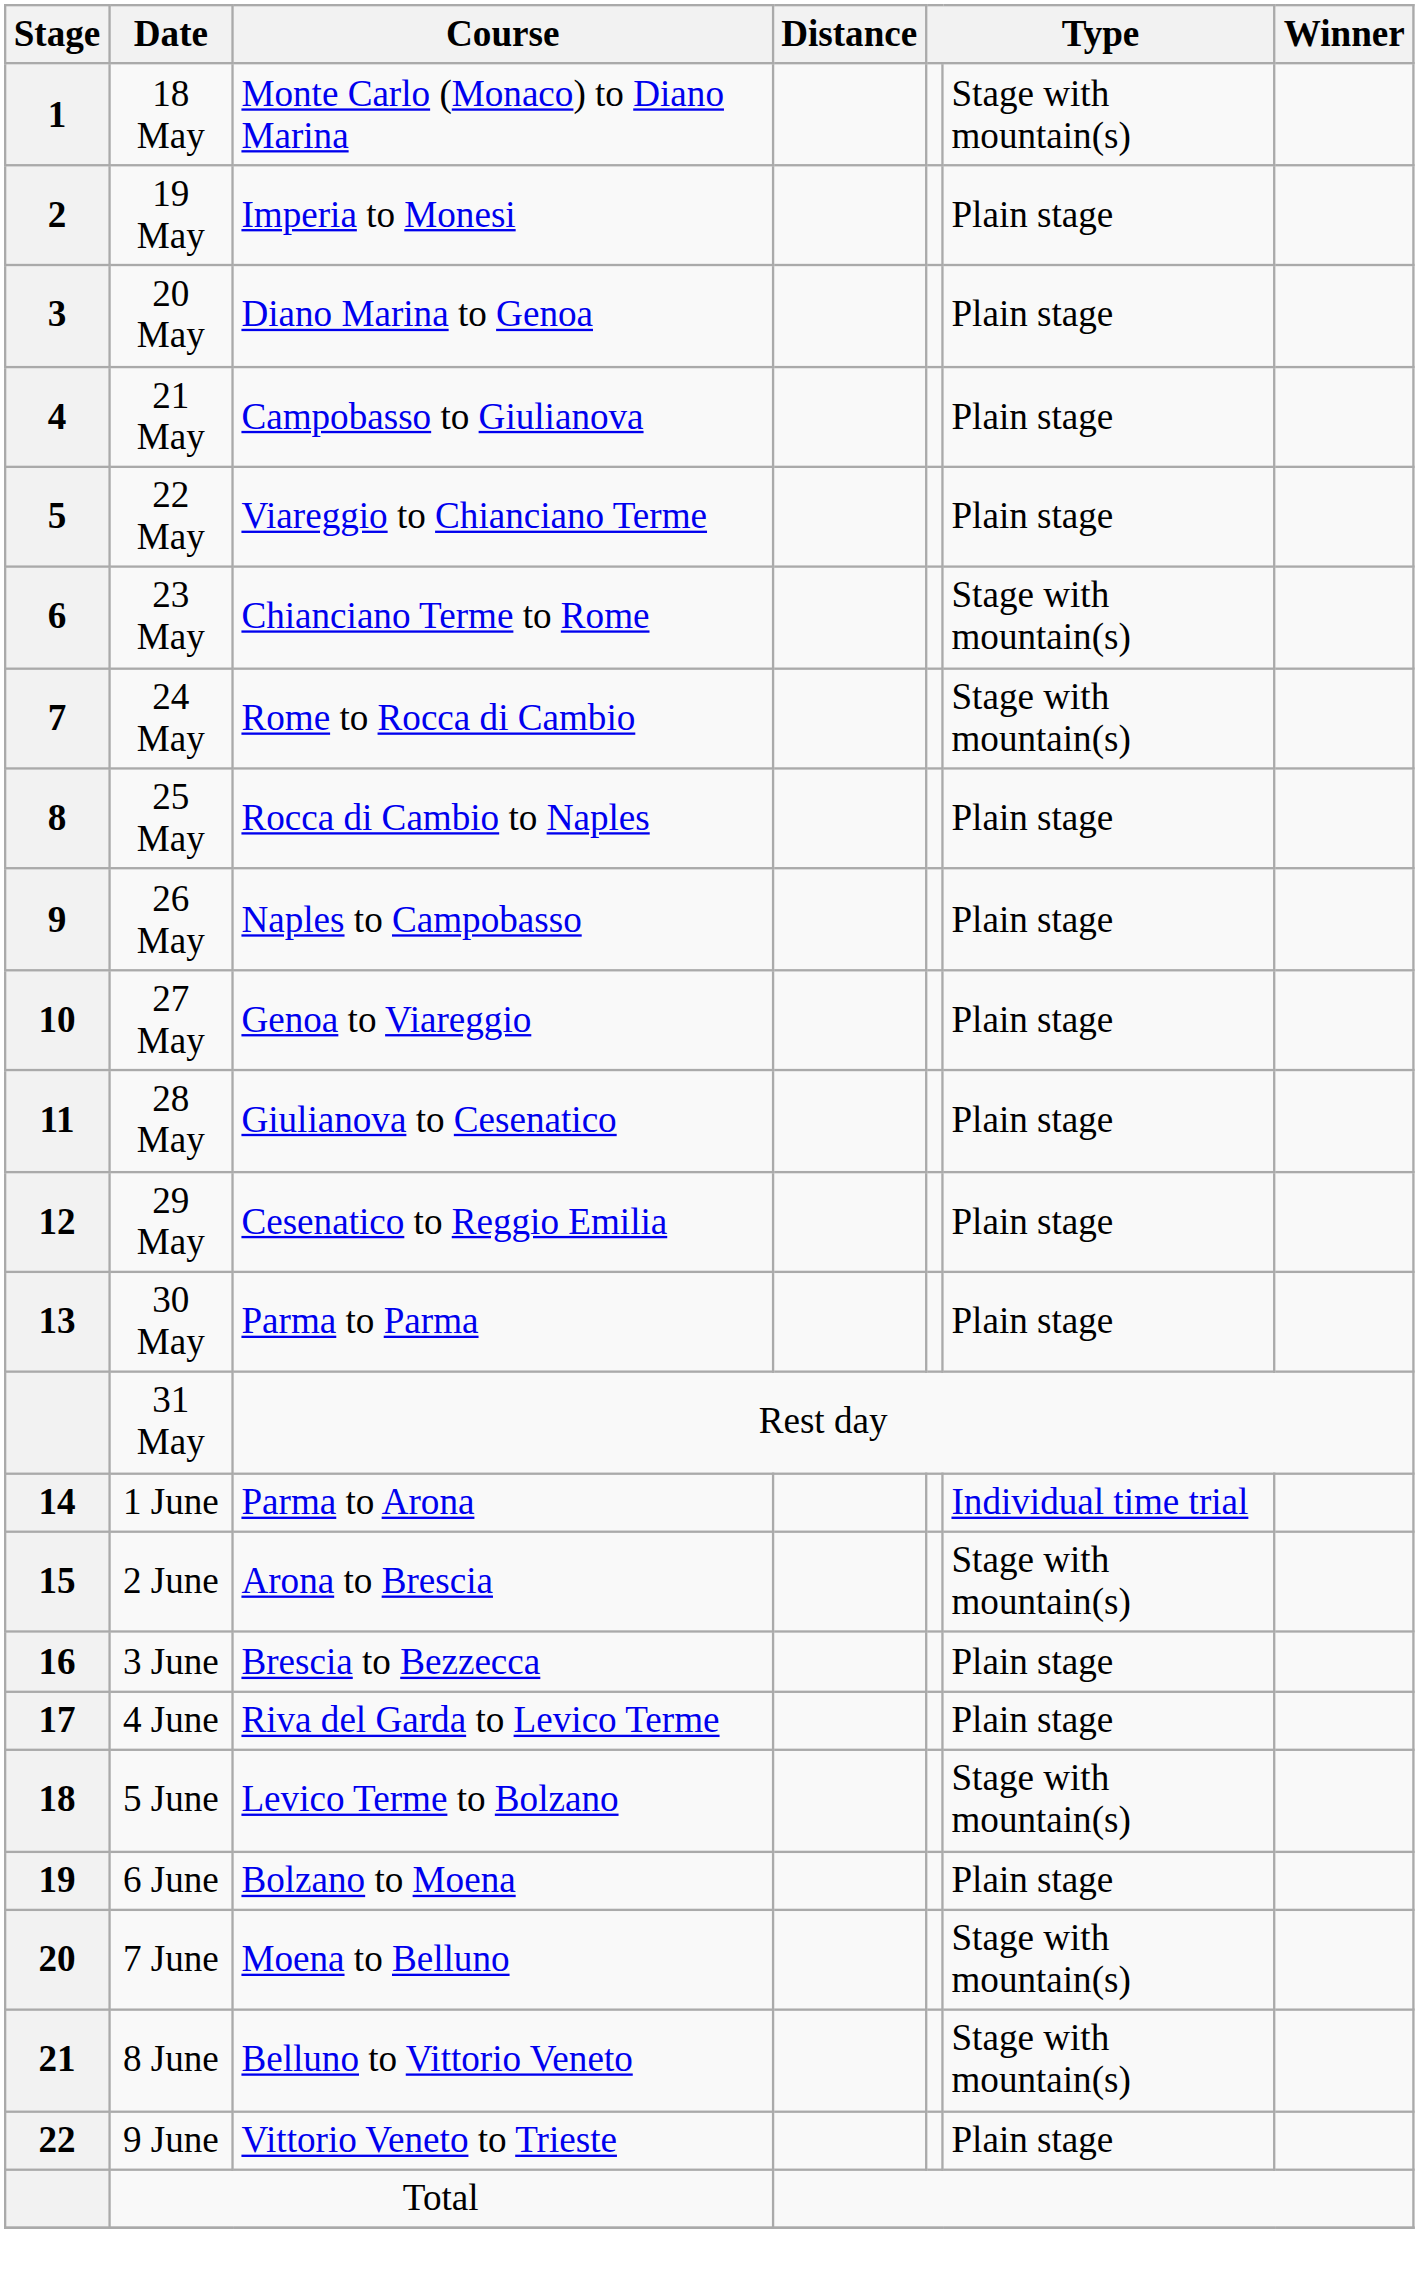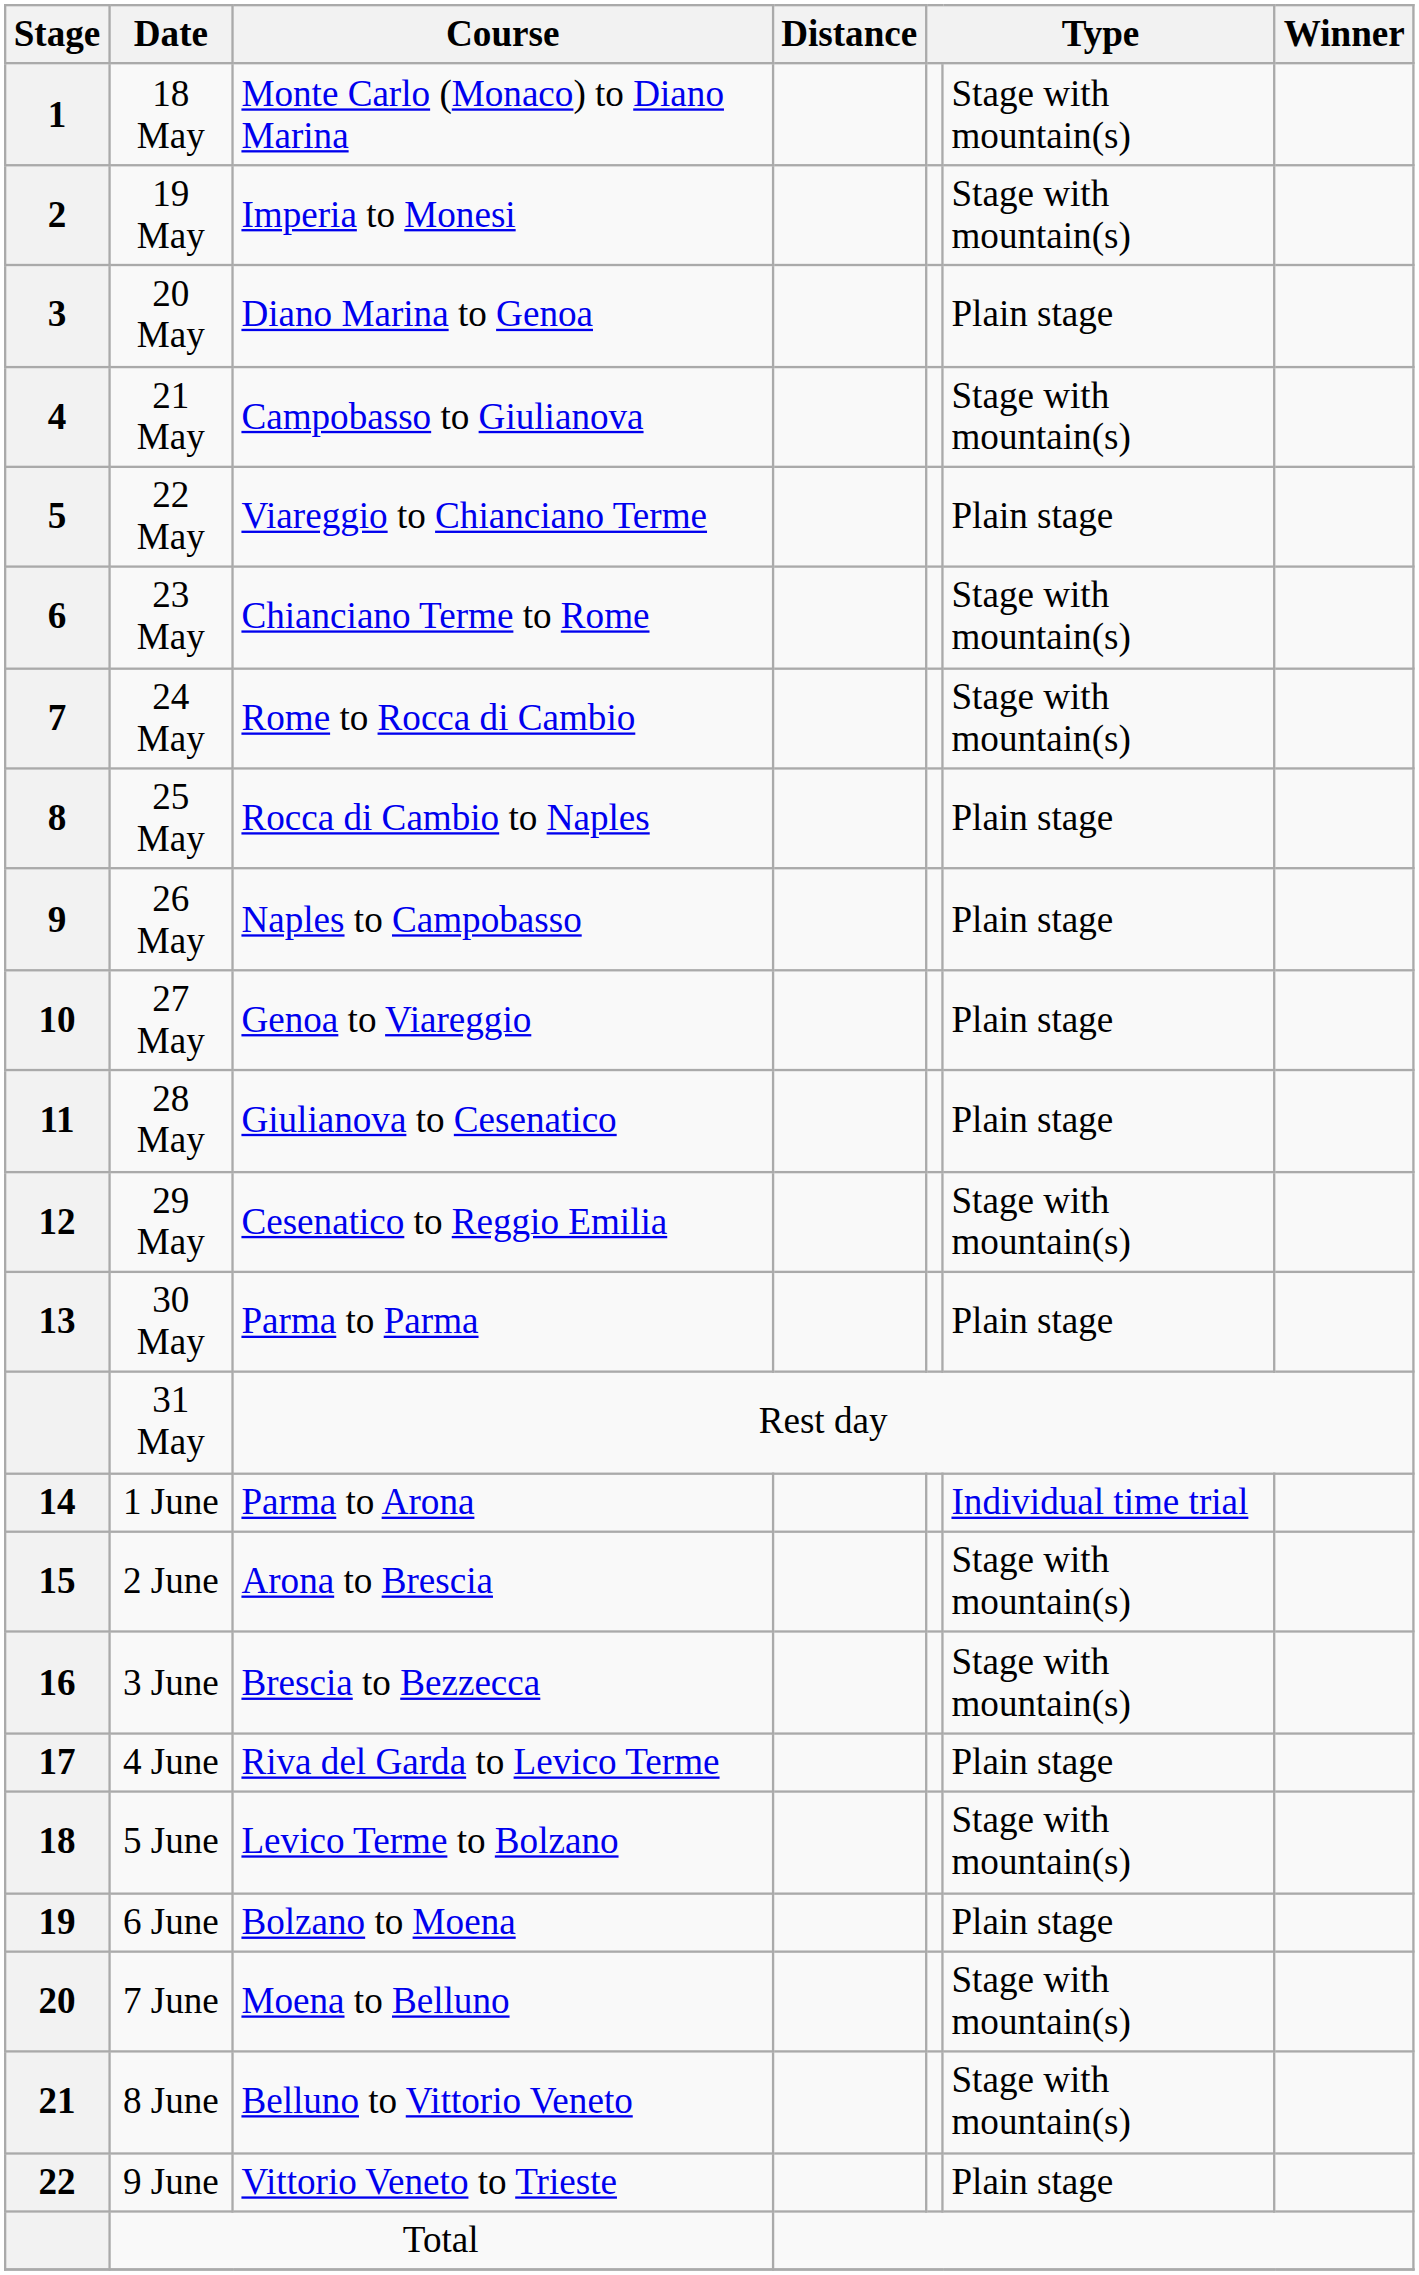 <table class="wikitable">
 <tr style="background:#efefef;">
 <th>Stage</th>
 <th>Date</th>
 <th>Course</th>
 <th>Distance</th>
 <th colspan="2">Type</th>
 <th>Winner</th>
 </tr>
 <tr>
 <th style="text-align:center">1</th>
 <td style="text-align:center;">18 May</td>
 <td><a href='#'>Monte Carlo</a> (<a href='#'>Monaco</a>) to <a href='#'>Diano Marina</a></td>
 <td style="text-align:center;"></td>
 <td style="text-align:center;"></td>
 <td>Stage with mountain(s)</td>
 <td></td>
 </tr>
 <tr>
 <th style="text-align:center">2</th>
 <td style="text-align:center;">19 May</td>
 <td><a href='#'>Imperia</a> to <a href='#'>Monesi</a></td>
 <td style="text-align:center;"></td>
 <td style="text-align:center;"></td>
-<td>Plain stage</td>
+<td>Stage with mountain(s)</td>
 <td></td>
 </tr>
 <tr>
 <th style="text-align:center">3</th>
 <td style="text-align:center;">20 May</td>
 <td><a href='#'>Diano Marina</a> to <a href='#'>Genoa</a></td>
 <td style="text-align:center;"></td>
 <td style="text-align:center;"></td>
 <td>Plain stage</td>
 <td></td>
 </tr>
 <tr>
 <th style="text-align:center">4</th>
 <td style="text-align:center;">21 May</td>
 <td><a href='#'>Campobasso</a> to <a href='#'>Giulianova</a></td>
 <td style="text-align:center;"></td>
 <td style="text-align:center;"></td>
-<td>Plain stage</td>
+<td>Stage with mountain(s)</td>
 <td></td>
 </tr>
 <tr>
 <th style="text-align:center">5</th>
 <td style="text-align:center;">22 May</td>
 <td><a href='#'>Viareggio</a> to <a href='#'>Chianciano Terme</a></td>
 <td style="text-align:center;"></td>
 <td style="text-align:center;"></td>
 <td>Plain stage</td>
 <td></td>
 </tr>
 <tr>
 <th style="text-align:center">6</th>
 <td style="text-align:center;">23 May</td>
 <td><a href='#'>Chianciano Terme</a> to <a href='#'>Rome</a></td>
 <td style="text-align:center;"></td>
 <td style="text-align:center;"></td>
 <td>Stage with mountain(s)</td>
 <td></td>
 </tr>
 <tr>
 <th style="text-align:center">7</th>
 <td style="text-align:center;">24 May</td>
 <td><a href='#'>Rome</a> to <a href='#'>Rocca di Cambio</a></td>
 <td style="text-align:center;"></td>
 <td style="text-align:center;"></td>
 <td>Stage with mountain(s)</td>
 <td></td>
 </tr>
 <tr>
 <th style="text-align:center">8</th>
 <td style="text-align:center;">25 May</td>
 <td><a href='#'>Rocca di Cambio</a> to <a href='#'>Naples</a></td>
 <td style="text-align:center;"></td>
 <td style="text-align:center;"></td>
 <td>Plain stage</td>
 <td></td>
 </tr>
 <tr>
 <th style="text-align:center">9</th>
 <td style="text-align:center;">26 May</td>
 <td><a href='#'>Naples</a> to <a href='#'>Campobasso</a></td>
 <td style="text-align:center;"></td>
 <td style="text-align:center;"></td>
 <td>Plain stage</td>
 <td></td>
 </tr>
 <tr>
 <th style="text-align:center">10</th>
 <td style="text-align:center;">27 May</td>
 <td><a href='#'>Genoa</a> to <a href='#'>Viareggio</a></td>
 <td style="text-align:center;"></td>
 <td style="text-align:center;"></td>
 <td>Plain stage</td>
 <td></td>
 </tr>
 <tr>
 <th style="text-align:center">11</th>
 <td style="text-align:center;">28 May</td>
 <td><a href='#'>Giulianova</a> to <a href='#'>Cesenatico</a></td>
 <td style="text-align:center;"></td>
 <td style="text-align:center;"></td>
 <td>Plain stage</td>
 <td></td>
 </tr>
 <tr>
 <th style="text-align:center">12</th>
 <td style="text-align:center;">29 May</td>
 <td><a href='#'>Cesenatico</a> to <a href='#'>Reggio Emilia</a></td>
 <td style="text-align:center;"></td>
 <td style="text-align:center;"></td>
-<td>Plain stage</td>
+<td>Stage with mountain(s)</td>
 <td></td>
 </tr>
 <tr>
 <th style="text-align:center">13</th>
 <td style="text-align:center;">30 May</td>
 <td><a href='#'>Parma</a> to <a href='#'>Parma</a></td>
 <td style="text-align:center;"></td>
 <td style="text-align:center;"></td>
 <td>Plain stage</td>
 <td></td>
 </tr>
 <tr>
 <th></th>
 <td align="center">31 May</td>
 <td colspan="6" align=center>Rest day</td>
 </tr>
 <tr>
 <th style="text-align:center">14</th>
 <td style="text-align:center;">1 June</td>
 <td><a href='#'>Parma</a> to <a href='#'>Arona</a></td>
 <td style="text-align:center;"></td>
 <td style="text-align:center;"></td>
 <td><a href='#'>Individual time trial</a></td>
 <td></td>
 </tr>
 <tr>
 <th style="text-align:center">15</th>
 <td style="text-align:center;">2 June</td>
 <td><a href='#'>Arona</a> to <a href='#'>Brescia</a></td>
 <td style="text-align:center;"></td>
 <td style="text-align:center;"></td>
 <td>Stage with mountain(s)</td>
 <td></td>
 </tr>
 <tr>
 <th style="text-align:center">16</th>
 <td style="text-align:center;">3 June</td>
 <td><a href='#'>Brescia</a> to <a href='#'>Bezzecca</a></td>
 <td style="text-align:center;"></td>
 <td style="text-align:center;"></td>
-<td>Plain stage</td>
+<td>Stage with mountain(s)</td>
 <td></td>
 </tr>
 <tr>
 <th style="text-align:center">17</th>
 <td style="text-align:center;">4 June</td>
 <td><a href='#'>Riva del Garda</a> to <a href='#'>Levico Terme</a></td>
 <td style="text-align:center;"></td>
 <td style="text-align:center;"></td>
 <td>Plain stage</td>
 <td></td>
 </tr>
 <tr>
 <th style="text-align:center">18</th>
 <td style="text-align:center;">5 June</td>
 <td><a href='#'>Levico Terme</a> to <a href='#'>Bolzano</a></td>
 <td style="text-align:center;"></td>
 <td style="text-align:center;"></td>
 <td>Stage with mountain(s)</td>
 <td></td>
 </tr>
 <tr>
 <th style="text-align:center">19</th>
 <td style="text-align:center;">6 June</td>
 <td><a href='#'>Bolzano</a> to <a href='#'>Moena</a></td>
 <td style="text-align:center;"></td>
 <td style="text-align:center;"></td>
 <td>Plain stage</td>
 <td></td>
 </tr>
 <tr>
 <th style="text-align:center">20</th>
 <td style="text-align:center;">7 June</td>
 <td><a href='#'>Moena</a> to <a href='#'>Belluno</a></td>
 <td style="text-align:center;"></td>
 <td style="text-align:center;"></td>
 <td>Stage with mountain(s)</td>
 <td></td>
 </tr>
 <tr>
 <th style="text-align:center">21</th>
 <td style="text-align:center;">8 June</td>
 <td><a href='#'>Belluno</a> to <a href='#'>Vittorio Veneto</a></td>
 <td style="text-align:center;"></td>
 <td style="text-align:center;"></td>
 <td>Stage with mountain(s)</td>
 <td></td>
 </tr>
 <tr>
 <th style="text-align:center">22</th>
 <td style="text-align:center;">9 June</td>
 <td><a href='#'>Vittorio Veneto</a> to <a href='#'>Trieste</a></td>
 <td style="text-align:center;"></td>
 <td style="text-align:center;"></td>
 <td>Plain stage</td>
 <td></td>
 </tr>
 <tr>
 <th></th>
 <td colspan="2" align=center>Total</td>
 <td colspan="5" align="center"></td>
 </tr>
 <tr>
 </tr>
 </table>
